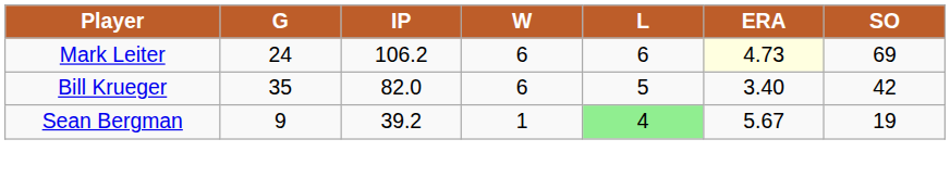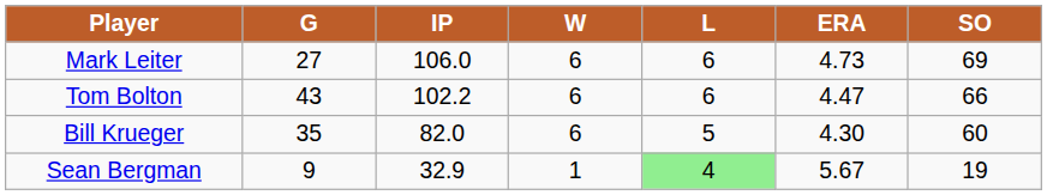 <table class="wikitable sortable">
 <tr>
 <th style="background:#bd5d29;color:white;" width="16%">Player</th>
 <th style="background:#bd5d29;color:white;" width="9%">G</th>
 <th style="background:#bd5d29;color:white;" width="9%">IP</th>
 <th style="background:#bd5d29;color:white;" width="9%">W</th>
 <th style="background:#bd5d29;color:white;" width="9%">L</th>
 <th style="background:#bd5d29;color:white;" width="9%">ERA</th>
 <th style="background:#bd5d29;color:white;" width="9%">SO</th>
 </tr>
 <tr align="center">
 <td><a href='#'>Mark Leiter</a></td>
-<td>24</td>
-<td>106.2</td>
+<td>27</td>
+<td>106.0</td>
 <td>6</td>
 <td>6</td>
-<td style="background: lightyellow;">4.73</td>
+<td>4.73</td>
 <td>69</td>
+</tr>
+<tr align="center">
+<td><a href='#'>Tom Bolton</a></td>
+<td>43</td>
+<td>102.2</td>
+<td>6</td>
+<td>6</td>
+<td>4.47</td>
+<td>66</td>
 </tr>
 <tr align="center">
 <td><a href='#'>Bill Krueger</a></td>
 <td>35</td>
 <td>82.0</td>
 <td>6</td>
 <td>5</td>
-<td>3.40</td>
-<td>42</td>
+<td>4.30</td>
+<td>60</td>
 </tr>
 <tr align="center">
 <td><a href='#'>Sean Bergman</a></td>
 <td>9</td>
-<td>39.2</td>
+<td>32.9</td>
 <td>1</td>
 <td style="background: lightgreen;">4</td>
 <td>5.67</td>
 <td>19</td>
 </tr>
 </table>
